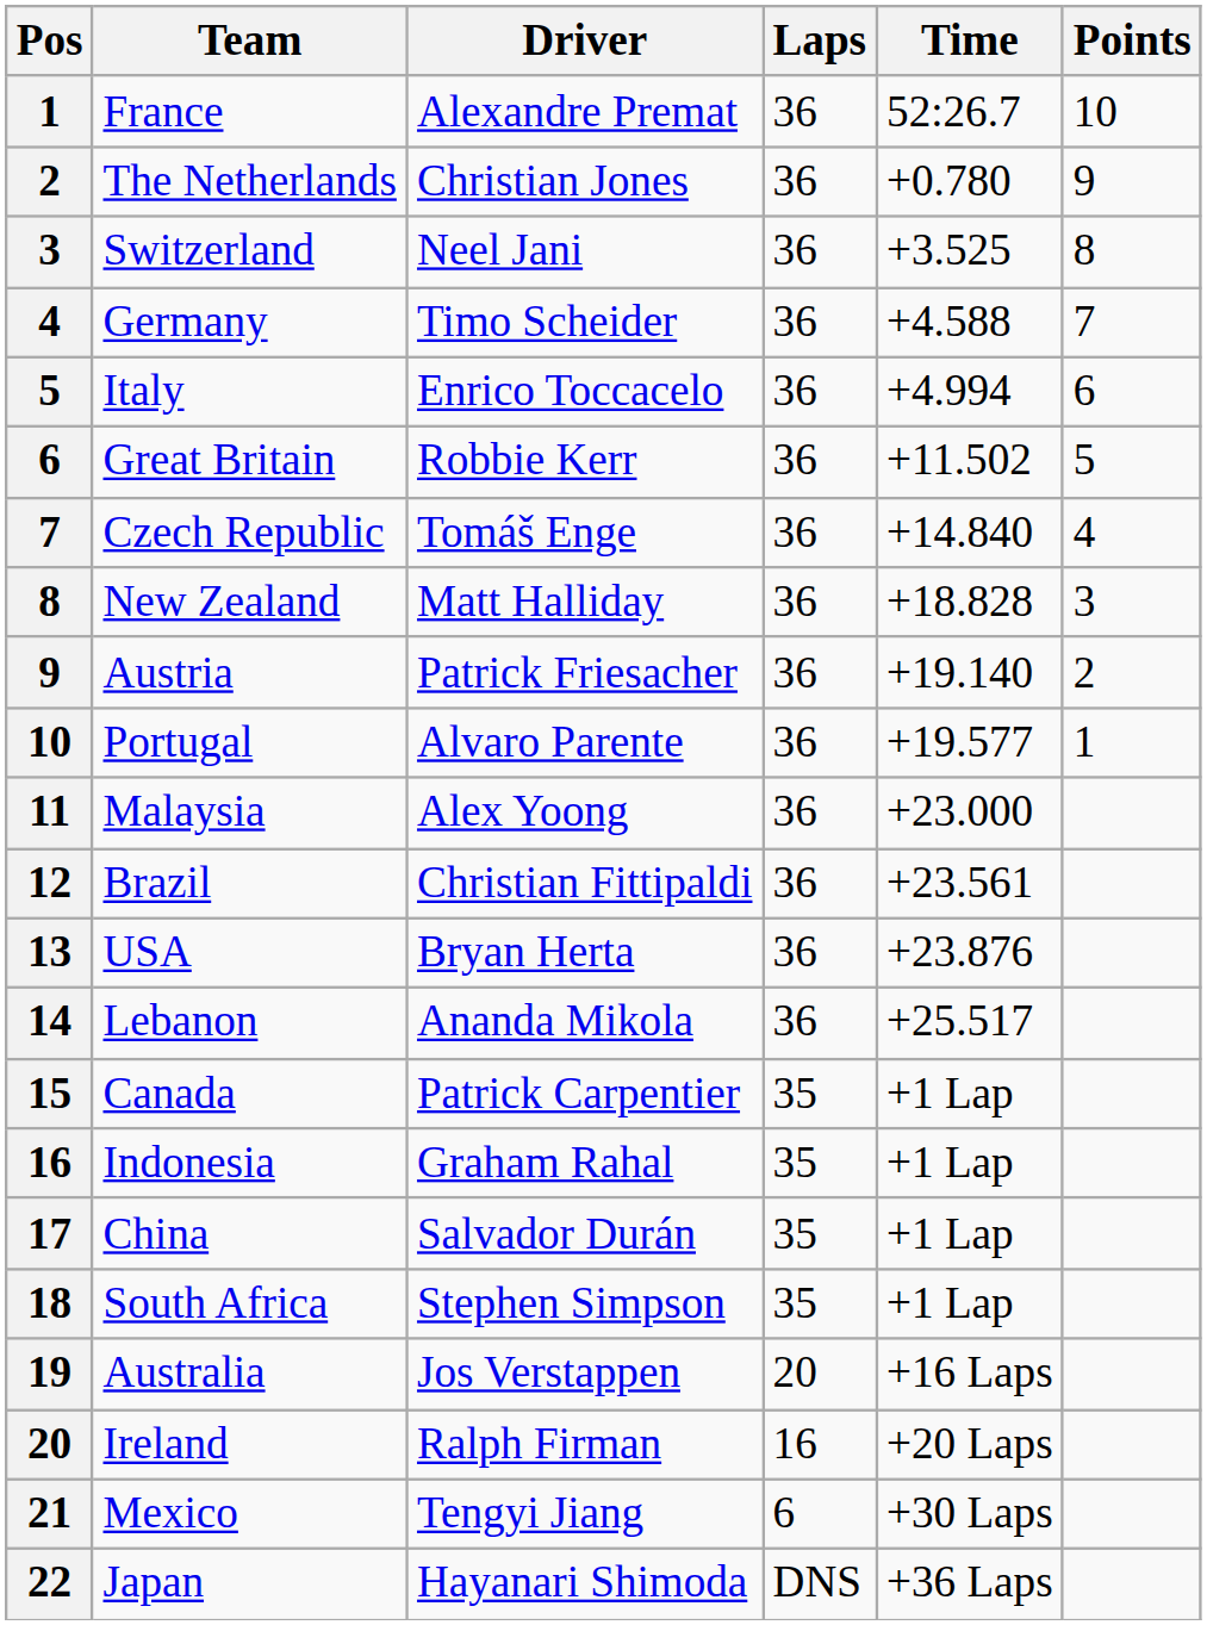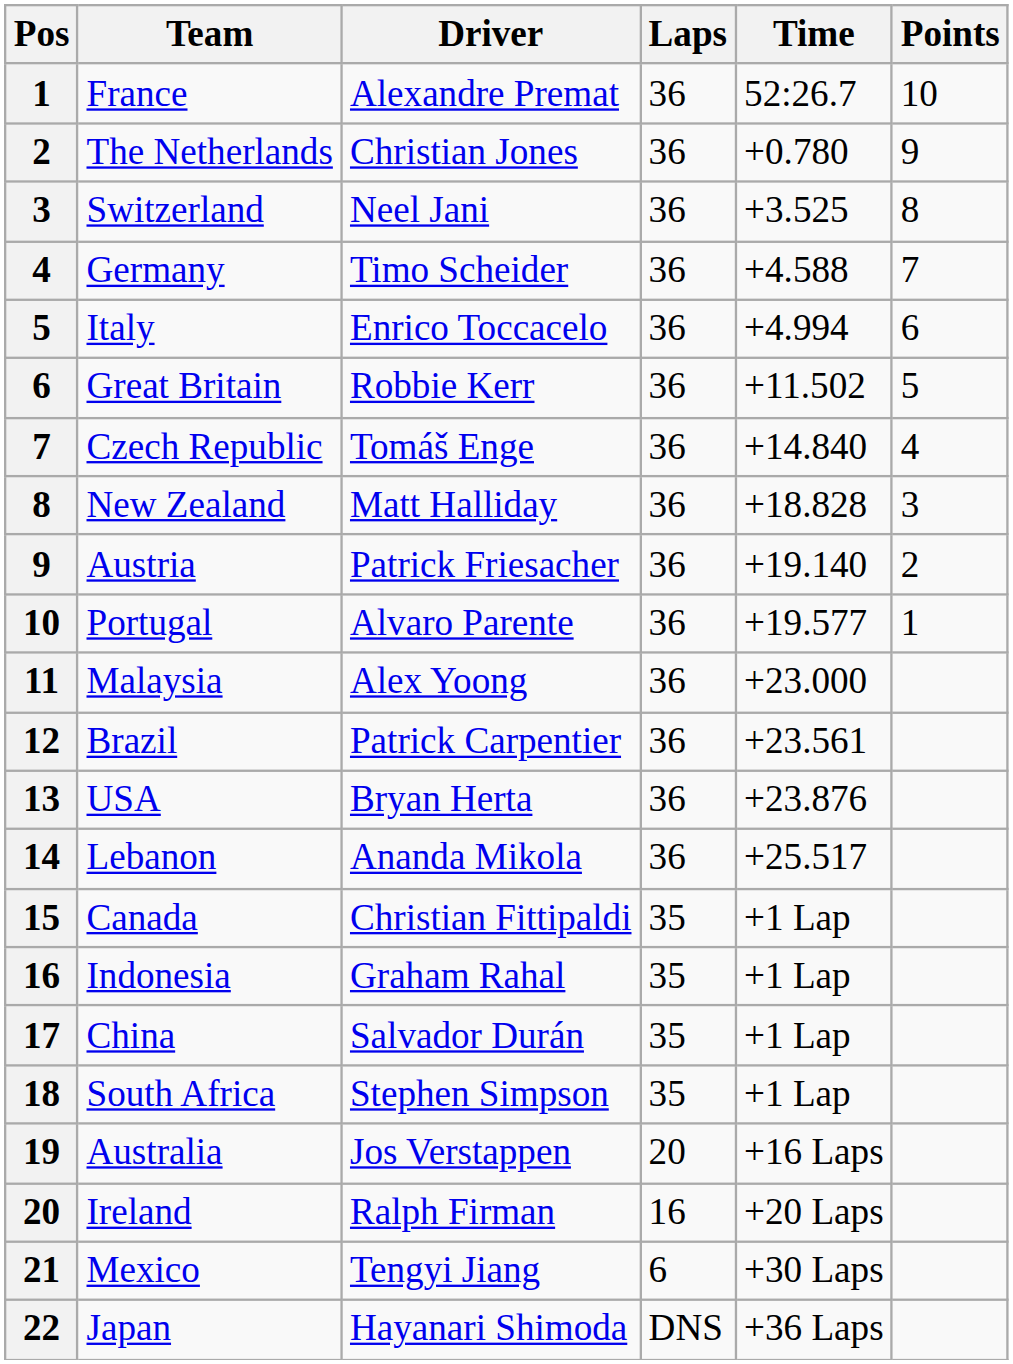 <table class="wikitable">
 <tr>
 <th>Pos</th>
 <th>Team</th>
 <th>Driver</th>
 <th>Laps</th>
 <th>Time</th>
 <th>Points</th>
 </tr>
 <tr>
 <th>1</th>
 <td> <a href='#'>France</a></td>
 <td><a href='#'>Alexandre Premat</a></td>
 <td>36</td>
 <td>52:26.7</td>
 <td>10</td>
 </tr>
 <tr>
 <th>2</th>
 <td> <a href='#'>The Netherlands</a></td>
 <td><a href='#'>Christian Jones</a></td>
 <td>36</td>
 <td>+0.780</td>
 <td>9</td>
 </tr>
 <tr>
 <th>3</th>
 <td> <a href='#'>Switzerland</a></td>
 <td><a href='#'>Neel Jani</a></td>
 <td>36</td>
 <td>+3.525</td>
 <td>8</td>
 </tr>
 <tr>
 <th>4</th>
 <td> <a href='#'>Germany</a></td>
 <td><a href='#'>Timo Scheider</a></td>
 <td>36</td>
 <td>+4.588</td>
 <td>7</td>
 </tr>
 <tr>
 <th>5</th>
 <td> <a href='#'>Italy</a></td>
 <td><a href='#'>Enrico Toccacelo</a></td>
 <td>36</td>
 <td>+4.994</td>
 <td>6</td>
 </tr>
 <tr>
 <th>6</th>
 <td> <a href='#'>Great Britain</a></td>
 <td><a href='#'>Robbie Kerr</a></td>
 <td>36</td>
 <td>+11.502</td>
 <td>5</td>
 </tr>
 <tr>
 <th>7</th>
 <td> <a href='#'>Czech Republic</a></td>
 <td><a href='#'>Tomáš Enge</a></td>
 <td>36</td>
 <td>+14.840</td>
 <td>4</td>
 </tr>
 <tr>
 <th>8</th>
 <td> <a href='#'>New Zealand</a></td>
 <td><a href='#'>Matt Halliday</a></td>
 <td>36</td>
 <td>+18.828</td>
 <td>3</td>
 </tr>
 <tr>
 <th>9</th>
 <td> <a href='#'>Austria</a></td>
 <td><a href='#'>Patrick Friesacher</a></td>
 <td>36</td>
 <td>+19.140</td>
 <td>2</td>
 </tr>
 <tr>
 <th>10</th>
 <td> <a href='#'>Portugal</a></td>
 <td><a href='#'>Alvaro Parente</a></td>
 <td>36</td>
 <td>+19.577</td>
 <td>1</td>
 </tr>
 <tr>
 <th>11</th>
 <td> <a href='#'>Malaysia</a></td>
 <td><a href='#'>Alex Yoong</a></td>
 <td>36</td>
 <td>+23.000</td>
 <td></td>
 </tr>
 <tr>
 <th>12</th>
 <td> <a href='#'>Brazil</a></td>
-<td><a href='#'>Christian Fittipaldi</a></td>
+<td><a href='#'>Patrick Carpentier</a></td>
 <td>36</td>
 <td>+23.561</td>
 <td></td>
 </tr>
 <tr>
 <th>13</th>
 <td> <a href='#'>USA</a></td>
 <td><a href='#'>Bryan Herta</a></td>
 <td>36</td>
 <td>+23.876</td>
 <td></td>
 </tr>
 <tr>
 <th>14</th>
 <td> <a href='#'>Lebanon</a></td>
 <td><a href='#'>Ananda Mikola</a></td>
 <td>36</td>
 <td>+25.517</td>
 <td></td>
 </tr>
 <tr>
 <th>15</th>
 <td> <a href='#'>Canada</a></td>
-<td><a href='#'>Patrick Carpentier</a></td>
+<td><a href='#'>Christian Fittipaldi</a></td>
 <td>35</td>
 <td>+1 Lap</td>
 <td></td>
 </tr>
 <tr>
 <th>16</th>
 <td> <a href='#'>Indonesia</a></td>
 <td><a href='#'>Graham Rahal</a></td>
 <td>35</td>
 <td>+1 Lap</td>
 <td></td>
 </tr>
 <tr>
 <th>17</th>
 <td> <a href='#'>China</a></td>
 <td><a href='#'>Salvador Durán</a></td>
 <td>35</td>
 <td>+1 Lap</td>
 <td></td>
 </tr>
 <tr>
 <th>18</th>
 <td> <a href='#'>South Africa</a></td>
 <td><a href='#'>Stephen Simpson</a></td>
 <td>35</td>
 <td>+1 Lap</td>
 <td></td>
 </tr>
 <tr>
 <th>19</th>
 <td> <a href='#'>Australia</a></td>
 <td><a href='#'>Jos Verstappen</a></td>
 <td>20</td>
 <td>+16 Laps</td>
 <td></td>
 </tr>
 <tr>
 <th>20</th>
 <td> <a href='#'>Ireland</a></td>
 <td><a href='#'>Ralph Firman</a></td>
 <td>16</td>
 <td>+20 Laps</td>
 <td></td>
 </tr>
 <tr>
 <th>21</th>
 <td> <a href='#'>Mexico</a></td>
 <td><a href='#'>Tengyi Jiang</a></td>
 <td>6</td>
 <td>+30 Laps</td>
 <td></td>
 </tr>
 <tr>
 <th>22</th>
 <td> <a href='#'>Japan</a></td>
 <td><a href='#'>Hayanari Shimoda</a></td>
 <td>DNS</td>
 <td>+36 Laps</td>
 </tr>
 </table>
